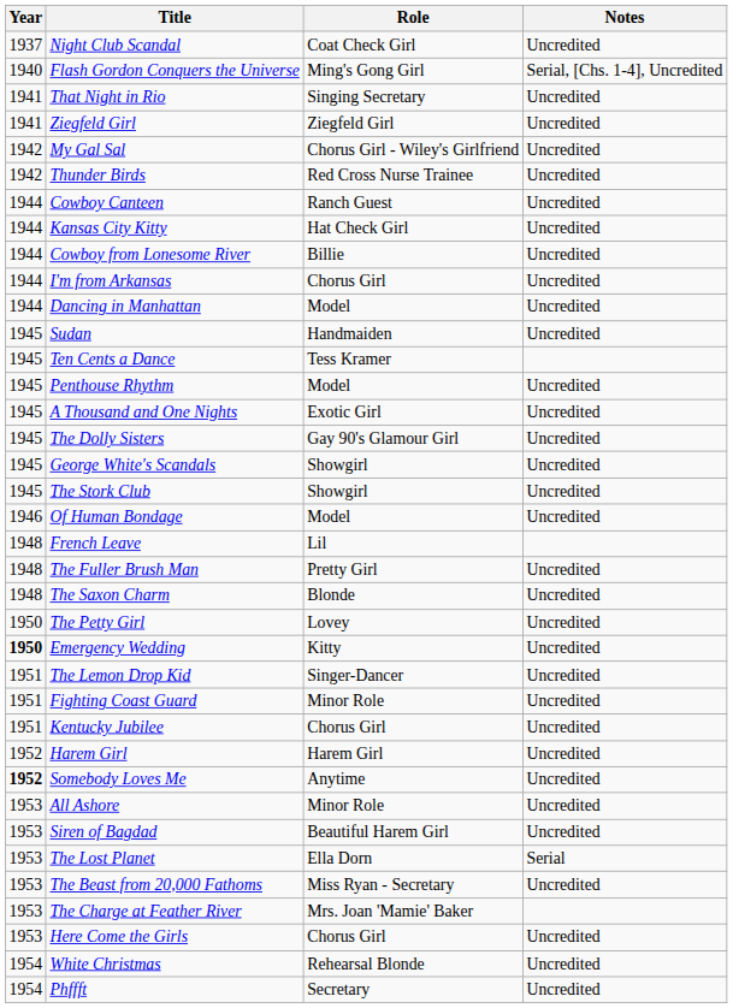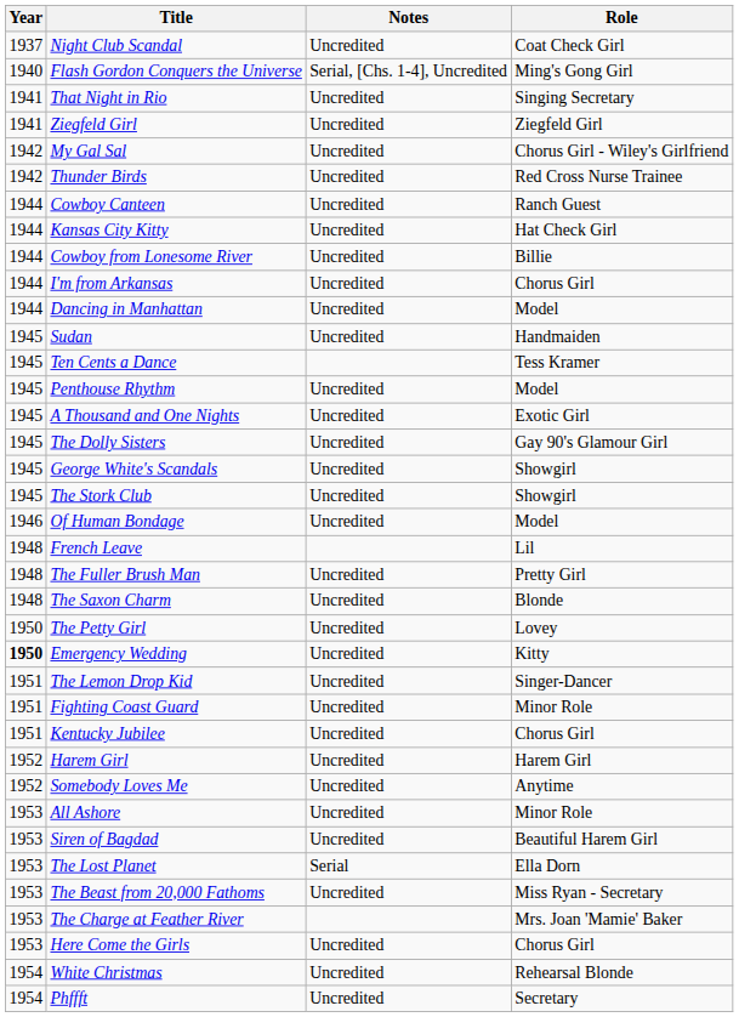 <table class="wikitable">
 <tr>
 <th>Year</th>
 <th>Title</th>
+<th>Notes</th>
 <th>Role</th>
-<th>Notes</th>
 </tr>
 <tr>
 <td>1937</td>
 <td><em><a href='#'>Night Club Scandal</a></em></td>
+<td>Uncredited</td>
 <td>Coat Check Girl</td>
-<td>Uncredited</td>
 </tr>
 <tr>
 <td>1940</td>
 <td><em><a href='#'>Flash Gordon Conquers the Universe</a></em></td>
+<td>Serial, [Chs. 1-4], Uncredited</td>
 <td>Ming's Gong Girl</td>
-<td>Serial, [Chs. 1-4], Uncredited</td>
 </tr>
 <tr>
 <td>1941</td>
 <td><em><a href='#'>That Night in Rio</a></em></td>
+<td>Uncredited</td>
 <td>Singing Secretary</td>
-<td>Uncredited</td>
 </tr>
 <tr>
 <td>1941</td>
 <td><em><a href='#'>Ziegfeld Girl</a></em></td>
+<td>Uncredited</td>
 <td>Ziegfeld Girl</td>
-<td>Uncredited</td>
 </tr>
 <tr>
 <td>1942</td>
 <td><em><a href='#'>My Gal Sal</a></em></td>
+<td>Uncredited</td>
 <td>Chorus Girl - Wiley's Girlfriend</td>
-<td>Uncredited</td>
 </tr>
 <tr>
 <td>1942</td>
 <td><em><a href='#'>Thunder Birds</a></em></td>
+<td>Uncredited</td>
 <td>Red Cross Nurse Trainee</td>
-<td>Uncredited</td>
 </tr>
 <tr>
 <td>1944</td>
 <td><em><a href='#'>Cowboy Canteen</a></em></td>
+<td>Uncredited</td>
 <td>Ranch Guest</td>
-<td>Uncredited</td>
 </tr>
 <tr>
 <td>1944</td>
 <td><em><a href='#'>Kansas City Kitty</a></em></td>
+<td>Uncredited</td>
 <td>Hat Check Girl</td>
-<td>Uncredited</td>
 </tr>
 <tr>
 <td>1944</td>
 <td><em><a href='#'>Cowboy from Lonesome River</a></em></td>
+<td>Uncredited</td>
 <td>Billie</td>
-<td>Uncredited</td>
 </tr>
 <tr>
 <td>1944</td>
 <td><em><a href='#'>I'm from Arkansas</a></em></td>
+<td>Uncredited</td>
 <td>Chorus Girl</td>
-<td>Uncredited</td>
 </tr>
 <tr>
 <td>1944</td>
 <td><em><a href='#'>Dancing in Manhattan</a></em></td>
+<td>Uncredited</td>
 <td>Model</td>
-<td>Uncredited</td>
 </tr>
 <tr>
 <td>1945</td>
 <td><em><a href='#'>Sudan</a></em></td>
+<td>Uncredited</td>
 <td>Handmaiden</td>
-<td>Uncredited</td>
 </tr>
 <tr>
 <td>1945</td>
 <td><em><a href='#'>Ten Cents a Dance</a></em></td>
+<td></td>
 <td>Tess Kramer</td>
-<td></td>
 </tr>
 <tr>
 <td>1945</td>
 <td><em><a href='#'>Penthouse Rhythm</a></em></td>
+<td>Uncredited</td>
 <td>Model</td>
-<td>Uncredited</td>
 </tr>
 <tr>
 <td>1945</td>
 <td><em><a href='#'>A Thousand and One Nights</a></em></td>
+<td>Uncredited</td>
 <td>Exotic Girl</td>
-<td>Uncredited</td>
 </tr>
 <tr>
 <td>1945</td>
 <td><em><a href='#'>The Dolly Sisters</a></em></td>
+<td>Uncredited</td>
 <td>Gay 90's Glamour Girl</td>
-<td>Uncredited</td>
 </tr>
 <tr>
 <td>1945</td>
 <td><em><a href='#'>George White's Scandals</a></em></td>
+<td>Uncredited</td>
 <td>Showgirl</td>
-<td>Uncredited</td>
 </tr>
 <tr>
 <td>1945</td>
 <td><em><a href='#'>The Stork Club</a></em></td>
+<td>Uncredited</td>
 <td>Showgirl</td>
-<td>Uncredited</td>
 </tr>
 <tr>
 <td>1946</td>
 <td><em><a href='#'>Of Human Bondage</a></em></td>
+<td>Uncredited</td>
 <td>Model</td>
-<td>Uncredited</td>
 </tr>
 <tr>
 <td>1948</td>
 <td><em><a href='#'>French Leave</a></em></td>
+<td></td>
 <td>Lil</td>
-<td></td>
 </tr>
 <tr>
 <td>1948</td>
 <td><em><a href='#'>The Fuller Brush Man</a></em></td>
+<td>Uncredited</td>
 <td>Pretty Girl</td>
-<td>Uncredited</td>
 </tr>
 <tr>
 <td>1948</td>
 <td><em><a href='#'>The Saxon Charm</a></em></td>
+<td>Uncredited</td>
 <td>Blonde</td>
-<td>Uncredited</td>
 </tr>
 <tr>
 <td>1950</td>
 <td><em><a href='#'>The Petty Girl</a></em></td>
+<td>Uncredited</td>
 <td>Lovey</td>
-<td>Uncredited</td>
 </tr>
 <tr>
 <td><strong>1950</strong></td>
 <td><em><a href='#'>Emergency Wedding</a></em></td>
+<td>Uncredited</td>
 <td>Kitty</td>
-<td>Uncredited</td>
 </tr>
 <tr>
 <td>1951</td>
 <td><em><a href='#'>The Lemon Drop Kid</a></em></td>
+<td>Uncredited</td>
 <td>Singer-Dancer</td>
-<td>Uncredited</td>
 </tr>
 <tr>
 <td>1951</td>
 <td><em><a href='#'>Fighting Coast Guard</a></em></td>
+<td>Uncredited</td>
 <td>Minor Role</td>
-<td>Uncredited</td>
 </tr>
 <tr>
 <td>1951</td>
 <td><em><a href='#'>Kentucky Jubilee</a></em></td>
+<td>Uncredited</td>
 <td>Chorus Girl</td>
-<td>Uncredited</td>
 </tr>
 <tr>
 <td>1952</td>
 <td><em><a href='#'>Harem Girl</a></em></td>
+<td>Uncredited</td>
 <td>Harem Girl</td>
-<td>Uncredited</td>
 </tr>
 <tr>
-<td><strong>1952</strong></td>
+<td>1952</td>
 <td><em><a href='#'>Somebody Loves Me</a></em></td>
+<td>Uncredited</td>
 <td>Anytime</td>
-<td>Uncredited</td>
 </tr>
 <tr>
 <td>1953</td>
 <td><em><a href='#'>All Ashore</a></em></td>
+<td>Uncredited</td>
 <td>Minor Role</td>
-<td>Uncredited</td>
 </tr>
 <tr>
 <td>1953</td>
 <td><em><a href='#'>Siren of Bagdad</a></em></td>
+<td>Uncredited</td>
 <td>Beautiful Harem Girl</td>
-<td>Uncredited</td>
 </tr>
 <tr>
 <td>1953</td>
 <td><em><a href='#'>The Lost Planet</a></em></td>
+<td>Serial</td>
 <td>Ella Dorn</td>
-<td>Serial</td>
 </tr>
 <tr>
 <td>1953</td>
 <td><em><a href='#'>The Beast from 20,000 Fathoms</a></em></td>
+<td>Uncredited</td>
 <td>Miss Ryan - Secretary</td>
-<td>Uncredited</td>
 </tr>
 <tr>
 <td>1953</td>
 <td><em><a href='#'>The Charge at Feather River</a></em></td>
+<td></td>
 <td>Mrs. Joan 'Mamie' Baker</td>
-<td></td>
 </tr>
 <tr>
 <td>1953</td>
 <td><em><a href='#'>Here Come the Girls</a></em></td>
+<td>Uncredited</td>
 <td>Chorus Girl</td>
-<td>Uncredited</td>
 </tr>
 <tr>
 <td>1954</td>
 <td><em><a href='#'>White Christmas</a></em></td>
+<td>Uncredited</td>
 <td>Rehearsal Blonde</td>
-<td>Uncredited</td>
 </tr>
 <tr>
 <td>1954</td>
 <td><em><a href='#'>Phffft</a></em></td>
+<td>Uncredited</td>
 <td>Secretary</td>
-<td>Uncredited</td>
 </tr>
 </table>
